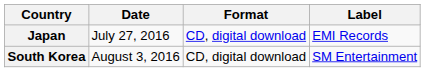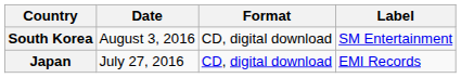 <table class="wikitable plainrowheaders">
 <tr>
 <th scope="col">Country</th>
 <th>Date</th>
 <th>Format</th>
 <th>Label</th>
 </tr>
 <tr>
+<th scope="row">South Korea</th>
+<td>August 3, 2016</td>
+<td>CD, digital download</td>
+<td><a href='#'>SM Entertainment</a></td>
+</tr>
+<tr>
 <th scope="row">Japan</th>
 <td>July 27, 2016</td>
 <td><a href='#'>CD</a>, <a href='#'>digital download</a></td>
 <td><a href='#'>EMI Records</a></td>
 </tr>
-<tr>
-<th scope="row">South Korea</th>
-<td>August 3, 2016</td>
-<td>CD, digital download</td>
-<td><a href='#'>SM Entertainment</a></td>
-</tr>
 </table>
